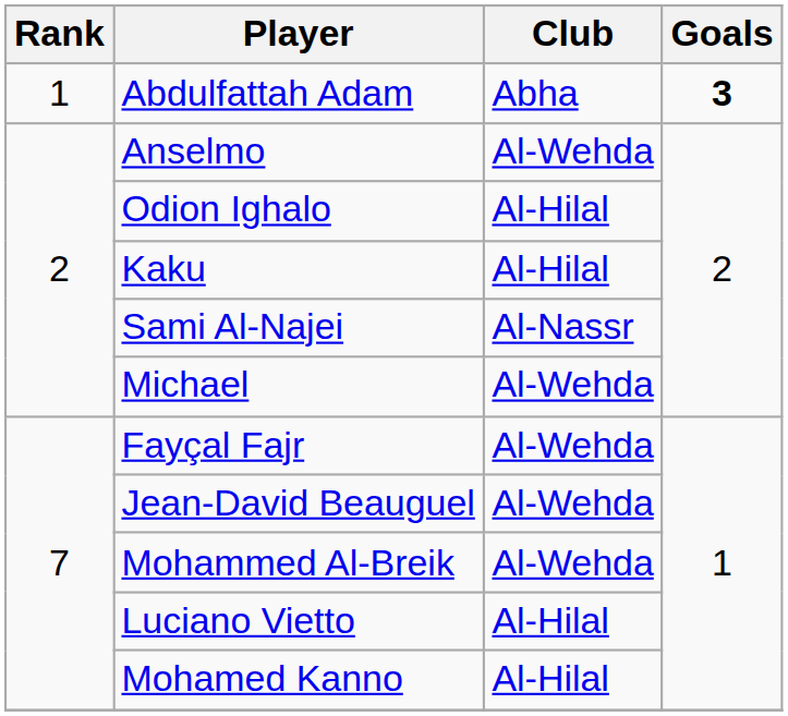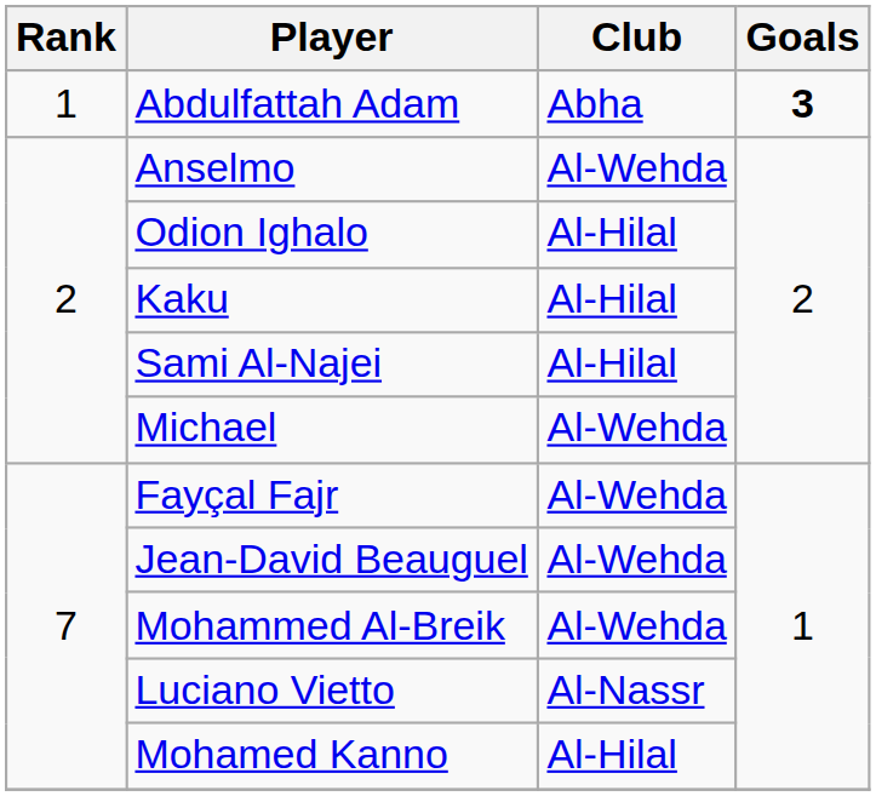 <table class="wikitable sortable" style="text-align:center">
 <tr>
 <th>Rank</th>
 <th>Player</th>
 <th>Club</th>
 <th>Goals</th>
 </tr>
 <tr>
 <td>1</td>
 <td align="left"> <a href='#'>Abdulfattah Adam</a></td>
 <td align="left"><a href='#'>Abha</a></td>
 <td><strong>3</strong></td>
 </tr>
 <tr>
 <td rowspan=5>2</td>
 <td align="left"> <a href='#'>Anselmo</a></td>
 <td align="left"><a href='#'>Al-Wehda</a></td>
 <td rowspan=5>2</td>
 </tr>
 <tr>
 <td align="left"> <a href='#'>Odion Ighalo</a></td>
 <td align="left"><a href='#'>Al-Hilal</a></td>
 </tr>
 <tr>
 <td align="left"> <a href='#'>Kaku</a></td>
 <td align="left"><a href='#'>Al-Hilal</a></td>
 </tr>
 <tr>
 <td align="left"> <a href='#'>Sami Al-Najei</a></td>
-<td align="left"><a href='#'>Al-Nassr</a></td>
+<td align="left"><a href='#'>Al-Hilal</a></td>
 </tr>
 <tr>
 <td align="left"> <a href='#'>Michael</a></td>
 <td align="left"><a href='#'>Al-Wehda</a></td>
 </tr>
 <tr>
 <td rowspan=5>7</td>
 <td align="left"> <a href='#'>Fayçal Fajr</a></td>
 <td align="left"><a href='#'>Al-Wehda</a></td>
 <td rowspan=5>1</td>
 </tr>
 <tr>
 <td align="left"> <a href='#'>Jean-David Beauguel</a></td>
 <td align="left"><a href='#'>Al-Wehda</a></td>
 </tr>
 <tr>
 <td align="left"> <a href='#'>Mohammed Al-Breik</a></td>
 <td align="left"><a href='#'>Al-Wehda</a></td>
 </tr>
 <tr>
 <td align="left"> <a href='#'>Luciano Vietto</a></td>
-<td align="left"><a href='#'>Al-Hilal</a></td>
+<td align="left"><a href='#'>Al-Nassr</a></td>
 </tr>
 <tr>
 <td align="left"> <a href='#'>Mohamed Kanno</a></td>
 <td align="left"><a href='#'>Al-Hilal</a></td>
 </tr>
 <tr>
 </tr>
 </table>
